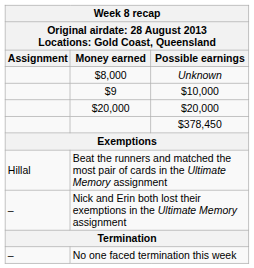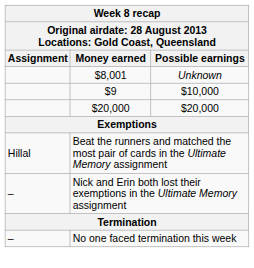 <table class="wikitable" style="font-size: 95%; margin: 10px" align="right" width="40%">
 <tr>
 <th colspan=3>Week 8 recap</th>
 </tr>
 <tr>
 <th colspan=3>Original airdate: 28 August 2013<br>Locations: Gold Coast, Queensland</th>
 </tr>
 <tr>
 <th>Assignment</th>
 <th>Money earned</th>
 <th>Possible earnings</th>
 </tr>
 <tr>
 <td></td>
-<td align="center">$8,000</td>
+<td align="center">$8,001</td>
 <td align="center"><em>Unknown</em></td>
 </tr>
 <tr>
 <td></td>
 <td align="center">$9</td>
 <td align="center">$10,000</td>
 </tr>
 <tr>
 <td></td>
 <td align="center">$20,000</td>
 <td align="center">$20,000</td>
-</tr>
-<tr>
-<td><strong></strong></td>
-<td align="center"><strong></strong></td>
-<td align="center">$378,450</td>
 </tr>
 <tr>
 <th colspan=3>Exemptions</th>
 </tr>
 <tr>
 <td>Hillal</td>
 <td colspan=2>Beat the runners and matched the most pair of cards in the <em>Ultimate Memory</em> assignment</td>
 </tr>
 <tr>
 <td>–</td>
 <td colspan=2>Nick and Erin both lost their exemptions in the <em>Ultimate Memory</em> assignment</td>
 </tr>
 <tr>
 <th colspan=3>Termination</th>
 </tr>
 <tr>
 <td>–</td>
 <td colspan=2>No one faced termination this week</td>
 </tr>
 </table>
